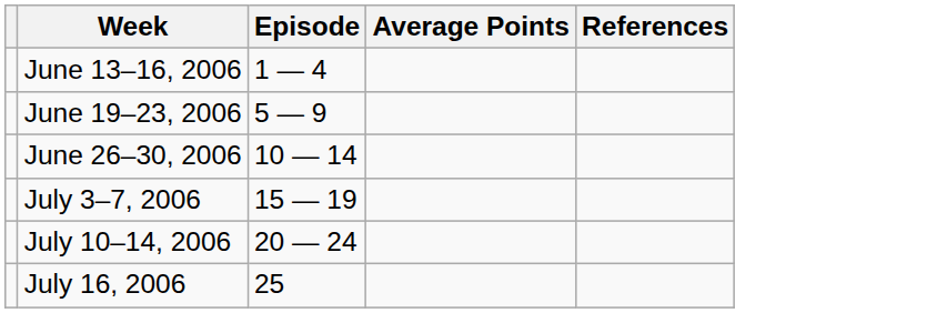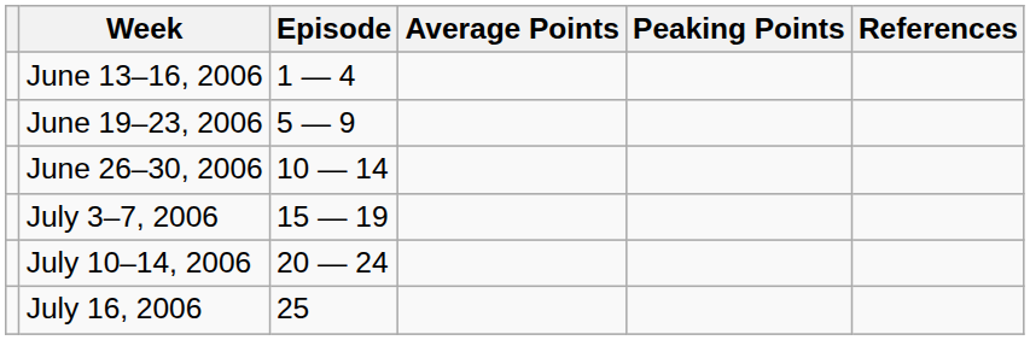 <table class="wikitable">
 <tr>
 <th></th>
 <th>Week</th>
 <th>Episode</th>
 <th>Average Points</th>
+<th>Peaking Points</th>
 <th>References</th>
 </tr>
 <tr>
 <td></td>
 <td>June 13–16, 2006</td>
 <td>1 — 4</td>
+<td></td>
 <td></td>
 <td></td>
 </tr>
 <tr>
 <td></td>
 <td>June 19–23, 2006</td>
 <td>5 — 9</td>
 <td></td>
 <td></td>
+<td></td>
 </tr>
 <tr>
 <td></td>
 <td>June 26–30, 2006</td>
 <td>10 — 14</td>
+<td></td>
 <td></td>
 <td></td>
 </tr>
 <tr>
 <td></td>
 <td>July 3–7, 2006</td>
 <td>15 — 19</td>
 <td></td>
 <td></td>
+<td></td>
 </tr>
 <tr>
 <td></td>
 <td>July 10–14, 2006</td>
 <td>20 — 24</td>
+<td></td>
 <td></td>
 <td></td>
 </tr>
 <tr>
 <td></td>
 <td>July 16, 2006</td>
 <td>25</td>
 <td></td>
 <td></td>
+<td></td>
 </tr>
 </table>
